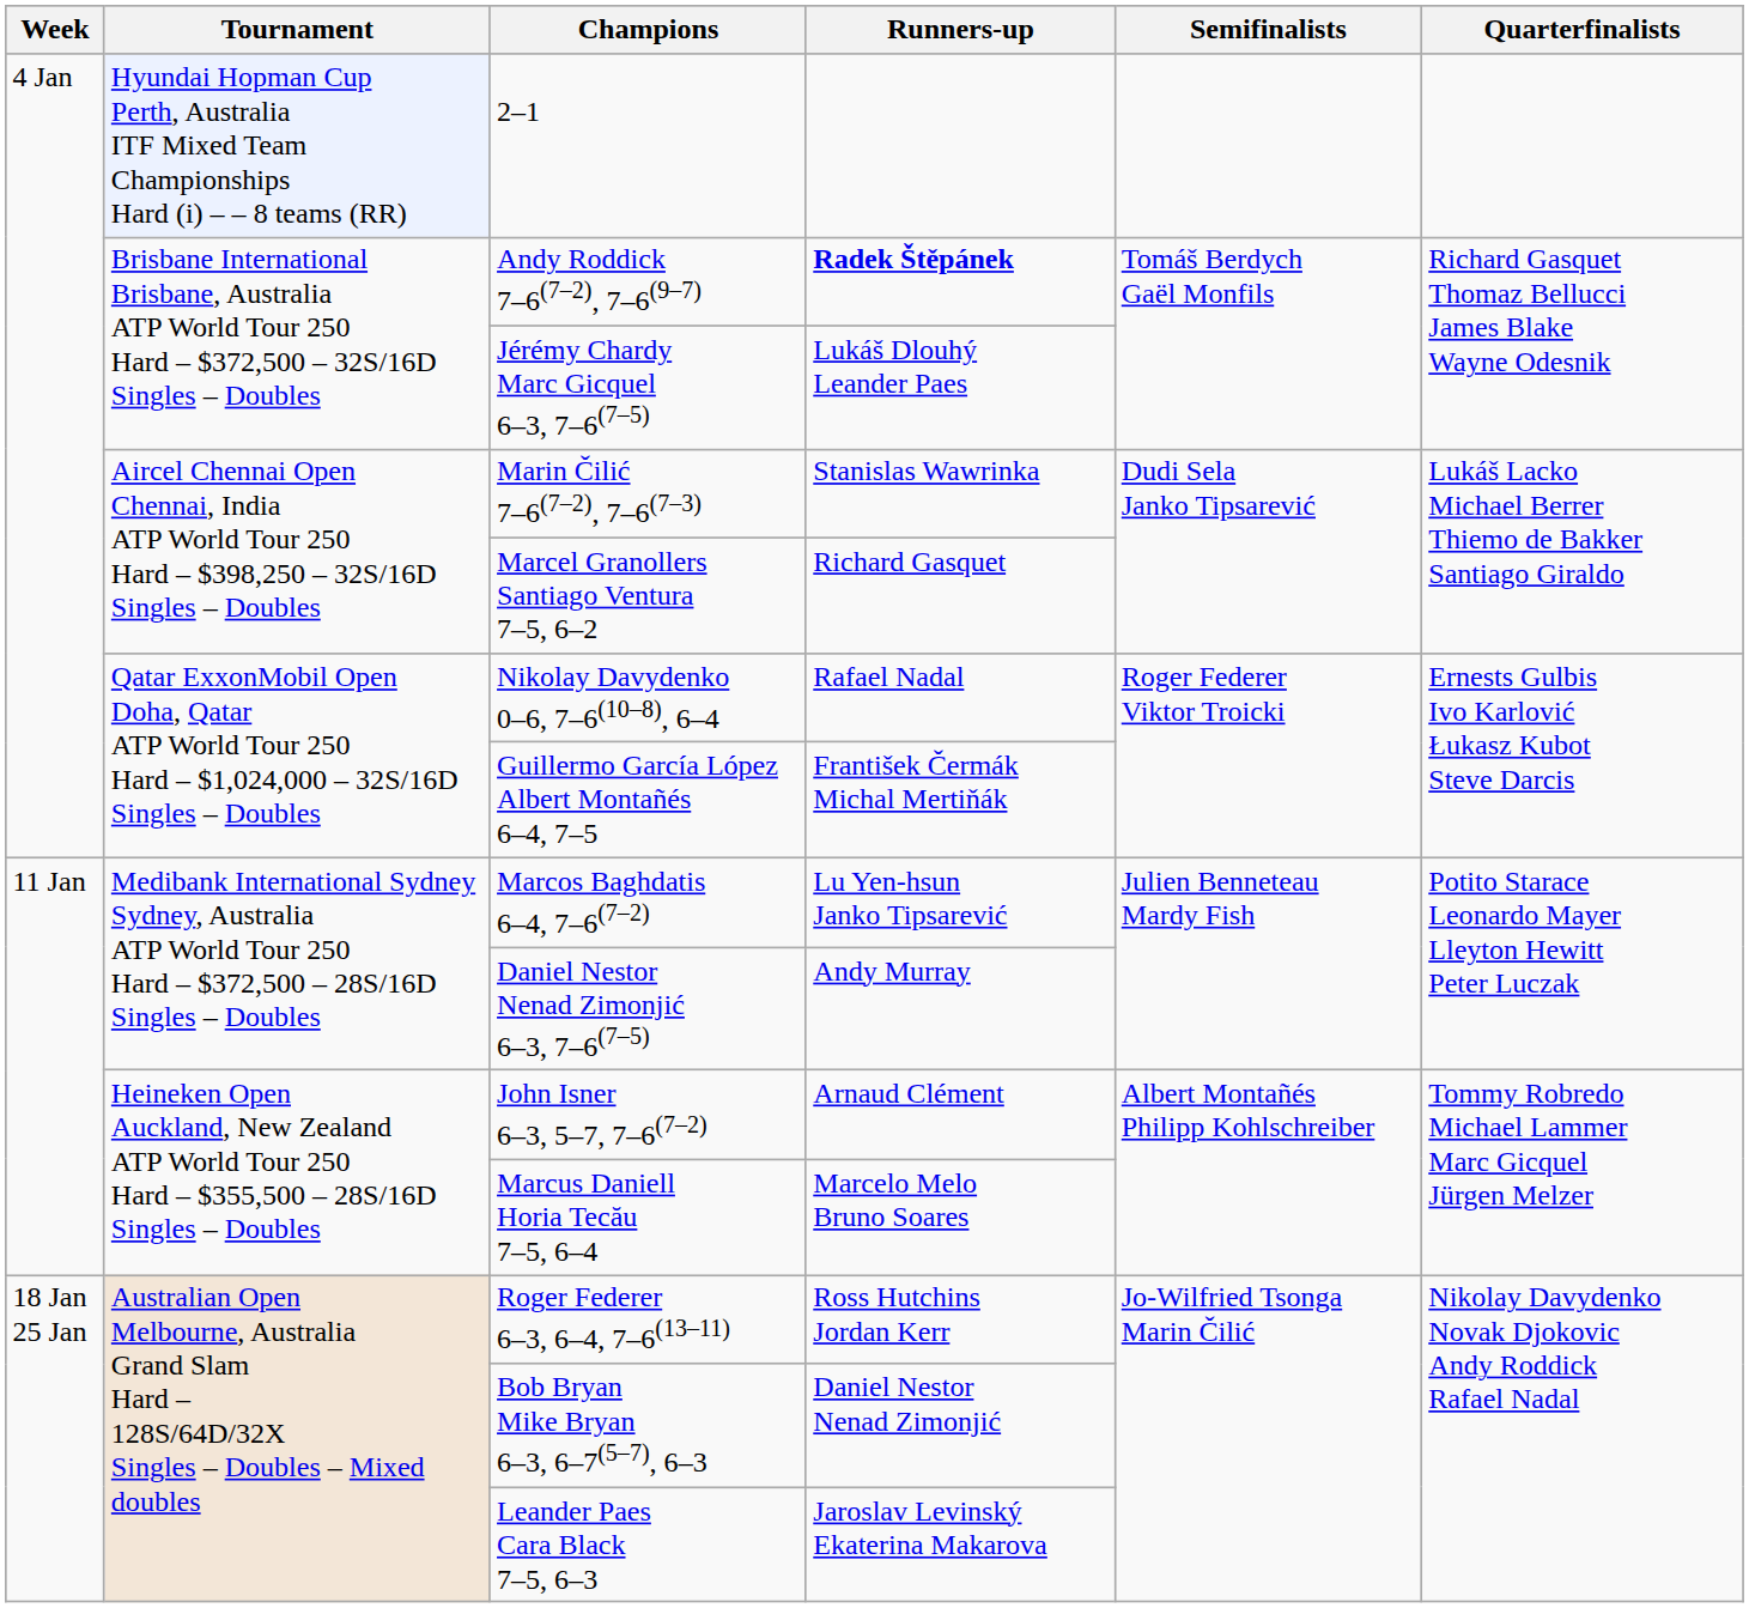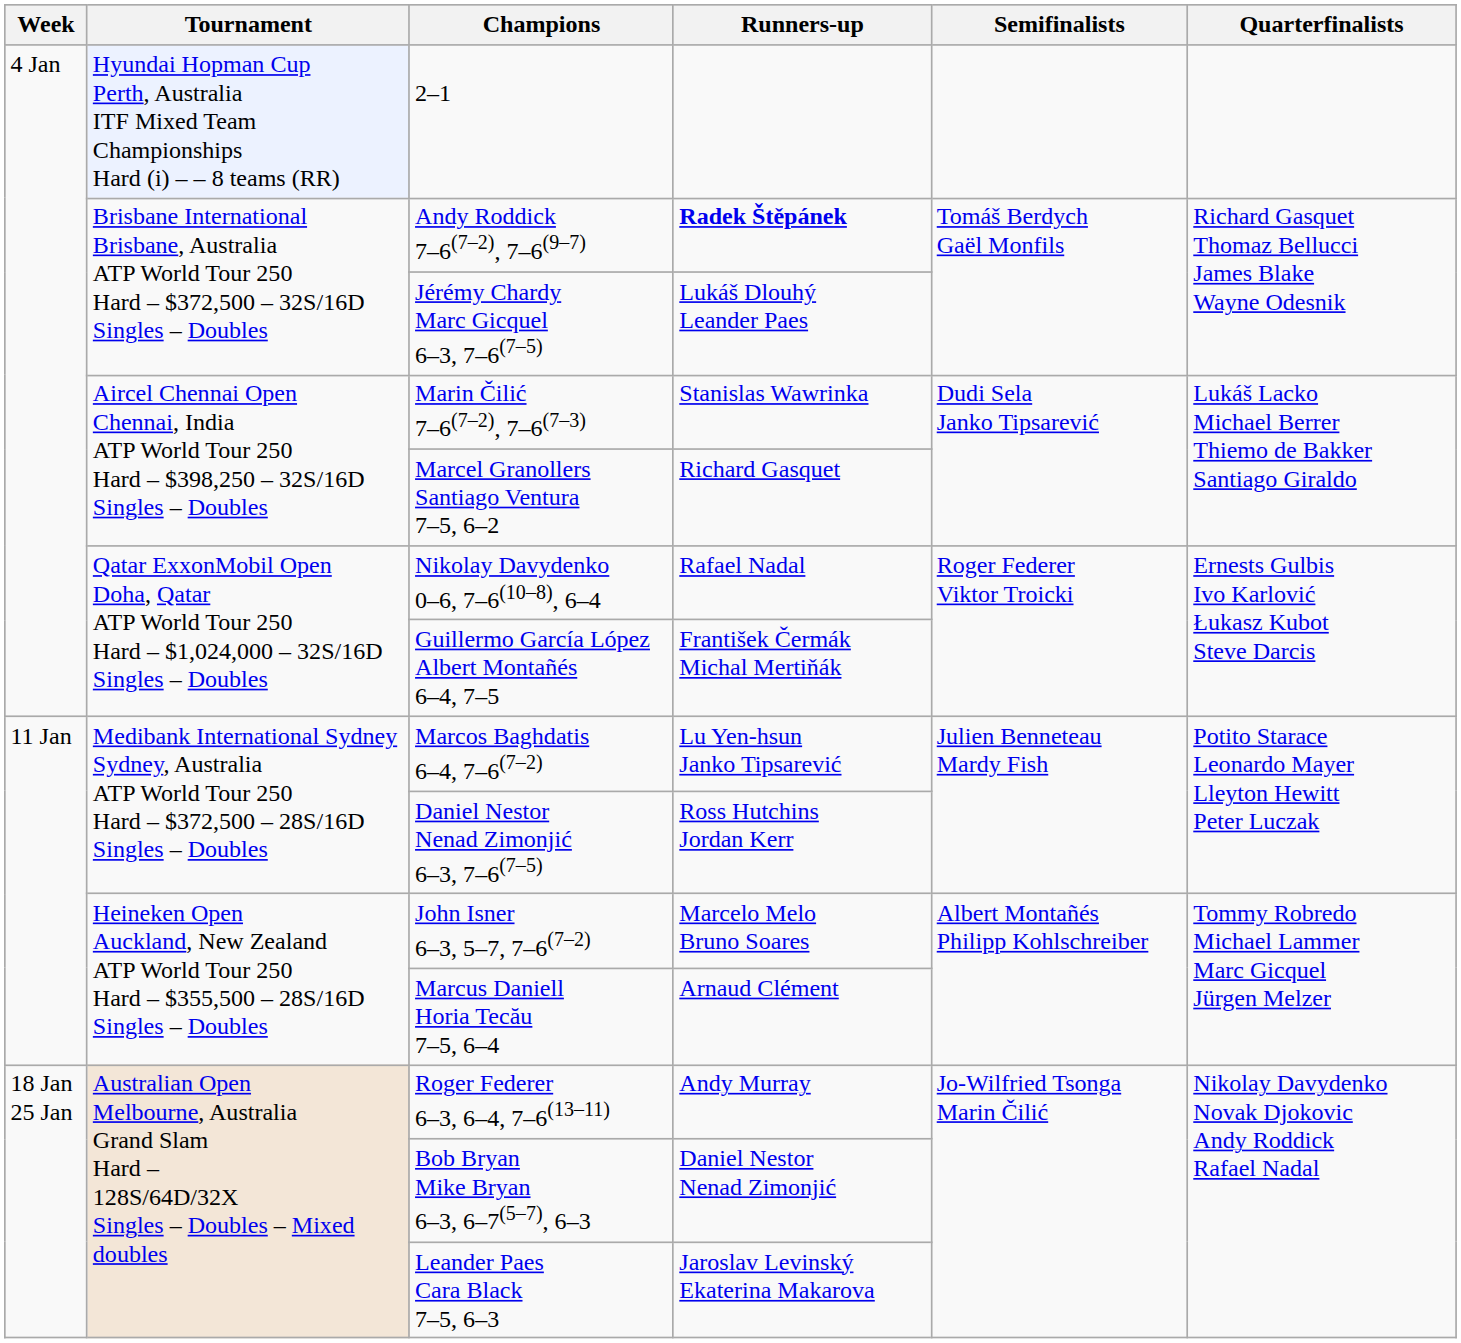 <table class=wikitable style=font-size:90%>
 <tr>
 <th style="width:48px;">Week</th>
 <th style="width:250px;">Tournament</th>
 <th style="width:205px;">Champions</th>
 <th style="width:205px;">Runners-up</th>
 <th style="width:190px;">Semifinalists</th>
 <th style="width:190px;">Quarterfinalists</th>
 </tr>
 <tr valign=top>
 <td rowspan=7>4 Jan</td>
 <td bgcolor=#ECF2FF><a href='#'>Hyundai Hopman Cup</a><br> <a href='#'>Perth</a>, Australia<br>ITF Mixed Team Championships<br>Hard (i) –  – 8 teams (RR)</td>
 <td><br>2–1</td>
 <td></td>
 <td><br><br></td>
 <td><br><br></td>
 </tr>
 <tr valign=top>
 <td background:#fff rowspan=2><a href='#'>Brisbane International</a><br><a href='#'>Brisbane</a>, Australia<br>ATP World Tour 250<br>Hard – $372,500 – 32S/16D<br><a href='#'>Singles</a> – <a href='#'>Doubles</a></td>
 <td> <a href='#'>Andy Roddick</a><br>7–6<sup>(7–2)</sup>, 7–6<sup>(9–7)</sup></td>
 <td><strong> <a href='#'>Radek Štěpánek</a></strong></td>
 <td rowspan=2> <a href='#'>Tomáš Berdych</a><br> <a href='#'>Gaël Monfils</a></td>
 <td rowspan=2> <a href='#'>Richard Gasquet</a><br> <a href='#'>Thomaz Bellucci</a><br> <a href='#'>James Blake</a><br> <a href='#'>Wayne Odesnik</a></td>
 </tr>
 <tr valign=top>
 <td> <a href='#'>Jérémy Chardy</a><br> <a href='#'>Marc Gicquel</a><br>6–3, 7–6<sup>(7–5)</sup></td>
 <td> <a href='#'>Lukáš Dlouhý</a><br> <a href='#'>Leander Paes</a></td>
 </tr>
 <tr valign=top>
 <td background:#fff rowspan=2><a href='#'>Aircel Chennai Open</a><br> <a href='#'>Chennai</a>, India<br>ATP World Tour 250<br>Hard – $398,250 – 32S/16D<br><a href='#'>Singles</a> – <a href='#'>Doubles</a></td>
 <td> <a href='#'>Marin Čilić</a><br>7–6<sup>(7–2)</sup>, 7–6<sup>(7–3)</sup></td>
 <td> <a href='#'>Stanislas Wawrinka</a></td>
 <td rowspan=2> <a href='#'>Dudi Sela</a><br> <a href='#'>Janko Tipsarević</a></td>
 <td rowspan=2> <a href='#'>Lukáš Lacko</a><br> <a href='#'>Michael Berrer</a><br> <a href='#'>Thiemo de Bakker</a><br> <a href='#'>Santiago Giraldo</a></td>
 </tr>
 <tr valign=top>
 <td> <a href='#'>Marcel Granollers</a><br> <a href='#'>Santiago Ventura</a> <br>7–5, 6–2</td>
 <td> <a href='#'>Richard Gasquet</a></td>
 </tr>
 <tr valign=top>
 <td background:#fff rowspan=2><a href='#'>Qatar ExxonMobil Open</a><br> <a href='#'>Doha</a>, <a href='#'>Qatar</a><br>ATP World Tour 250<br>Hard – $1,024,000 – 32S/16D<br><a href='#'>Singles</a> – <a href='#'>Doubles</a></td>
 <td> <a href='#'>Nikolay Davydenko</a><br>0–6, 7–6<sup>(10–8)</sup>, 6–4</td>
 <td> <a href='#'>Rafael Nadal</a></td>
 <td rowspan=2> <a href='#'>Roger Federer</a><br> <a href='#'>Viktor Troicki</a></td>
 <td rowspan=2> <a href='#'>Ernests Gulbis</a><br> <a href='#'>Ivo Karlović</a><br> <a href='#'>Łukasz Kubot</a> <br> <a href='#'>Steve Darcis</a></td>
 </tr>
 <tr valign=top>
 <td> <a href='#'>Guillermo García López</a><br> <a href='#'>Albert Montañés</a><br>6–4, 7–5</td>
 <td> <a href='#'>František Čermák</a><br> <a href='#'>Michal Mertiňák</a></td>
 </tr>
 <tr valign=top>
 <td rowspan=4>11 Jan</td>
 <td background:#fff rowspan=2><a href='#'>Medibank International Sydney</a><br> <a href='#'>Sydney</a>, Australia<br>ATP World Tour 250<br>Hard – $372,500 – 28S/16D<br> <a href='#'>Singles</a> – <a href='#'>Doubles</a></td>
 <td> <a href='#'>Marcos Baghdatis</a><br>6–4, 7–6<sup>(7–2)</sup></td>
 <td> <a href='#'>Lu Yen-hsun</a><br> <a href='#'>Janko Tipsarević</a></td>
 <td rowspan=2> <a href='#'>Julien Benneteau</a><br> <a href='#'>Mardy Fish</a></td>
 <td rowspan=2> <a href='#'>Potito Starace</a><br> <a href='#'>Leonardo Mayer</a><br> <a href='#'>Lleyton Hewitt</a><br> <a href='#'>Peter Luczak</a></td>
 </tr>
 <tr valign=top>
 <td> <a href='#'>Daniel Nestor</a><br> <a href='#'>Nenad Zimonjić</a><br>6–3, 7–6<sup>(7–5)</sup></td>
-<td> <a href='#'>Andy Murray</a></td>
+<td> <a href='#'>Ross Hutchins</a><br> <a href='#'>Jordan Kerr</a></td>
 </tr>
 <tr valign=top>
 <td background:#fff rowspan=2><a href='#'>Heineken Open</a><br> <a href='#'>Auckland</a>, New Zealand<br>ATP World Tour 250<br>Hard – $355,500 – 28S/16D<br><a href='#'>Singles</a> – <a href='#'>Doubles</a></td>
 <td> <a href='#'>John Isner</a><br>6–3, 5–7, 7–6<sup>(7–2)</sup></td>
-<td> <a href='#'>Arnaud Clément</a></td>
+<td> <a href='#'>Marcelo Melo</a><br> <a href='#'>Bruno Soares</a></td>
 <td rowspan=2> <a href='#'>Albert Montañés</a><br> <a href='#'>Philipp Kohlschreiber</a></td>
 <td rowspan=2> <a href='#'>Tommy Robredo</a><br> <a href='#'>Michael Lammer</a><br> <a href='#'>Marc Gicquel</a><br> <a href='#'>Jürgen Melzer</a></td>
 </tr>
 <tr valign=top>
 <td> <a href='#'>Marcus Daniell</a><br> <a href='#'>Horia Tecău</a><br>7–5, 6–4</td>
-<td> <a href='#'>Marcelo Melo</a><br> <a href='#'>Bruno Soares</a></td>
+<td> <a href='#'>Arnaud Clément</a></td>
 </tr>
 <tr valign=top>
 <td rowspan=3>18 Jan<br>25 Jan</td>
 <td bgcolor=#F3E6D7 rowspan=3><a href='#'>Australian Open</a><br> <a href='#'>Melbourne</a>, Australia<br>Grand Slam<br>Hard – <br>128S/64D/32X<br><a href='#'>Singles</a> – <a href='#'>Doubles</a> – <a href='#'>Mixed doubles</a></td>
 <td> <a href='#'>Roger Federer</a><br>6–3, 6–4, 7–6<sup>(13–11)</sup></td>
-<td> <a href='#'>Ross Hutchins</a><br> <a href='#'>Jordan Kerr</a></td>
+<td> <a href='#'>Andy Murray</a></td>
 <td rowspan=3> <a href='#'>Jo-Wilfried Tsonga</a><br> <a href='#'>Marin Čilić</a></td>
 <td rowspan=3> <a href='#'>Nikolay Davydenko</a><br> <a href='#'>Novak Djokovic</a><br> <a href='#'>Andy Roddick</a><br> <a href='#'>Rafael Nadal</a></td>
 </tr>
 <tr valign=top>
 <td> <a href='#'>Bob Bryan</a><br> <a href='#'>Mike Bryan</a><br>6–3, 6–7<sup>(5–7)</sup>, 6–3</td>
 <td> <a href='#'>Daniel Nestor</a><br> <a href='#'>Nenad Zimonjić</a></td>
 </tr>
 <tr valign=top>
 <td> <a href='#'>Leander Paes</a><br> <a href='#'>Cara Black</a><br>7–5, 6–3</td>
 <td> <a href='#'>Jaroslav Levinský</a><br> <a href='#'>Ekaterina Makarova</a></td>
 </tr>
 </table>
